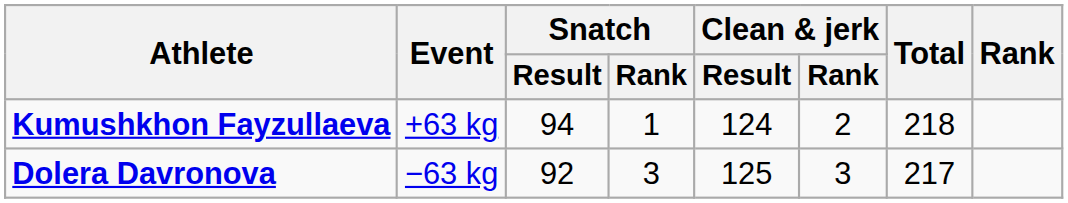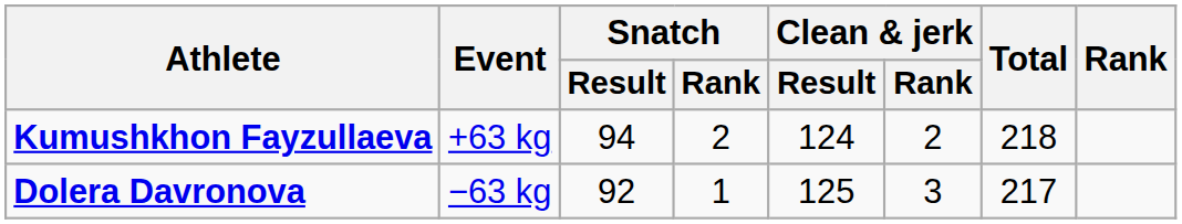 <table class="wikitable" style="font-size:90%">
 <tr>
 <th rowspan="2">Athlete</th>
 <th rowspan="2">Event</th>
 <th colspan="2">Snatch</th>
 <th colspan="2">Clean & jerk</th>
 <th rowspan="2">Total</th>
 <th rowspan="2">Rank</th>
 </tr>
 <tr style="font-size:95%">
 <th>Result</th>
 <th>Rank</th>
 <th>Result</th>
 <th>Rank</th>
 </tr>
 <tr align=center>
 <td align=left><strong><a href='#'>Kumushkhon Fayzullaeva</a></strong></td>
 <td align=left><a href='#'>+63 kg</a></td>
 <td>94</td>
-<td>1</td>
+<td>2</td>
 <td>124</td>
 <td>2</td>
 <td>218</td>
 <td></td>
 </tr>
 <tr align=center>
 <td align=left><strong><a href='#'>Dolera Davronova</a></strong></td>
 <td align=left><a href='#'>−63 kg</a></td>
 <td>92</td>
-<td>3</td>
+<td>1</td>
 <td>125</td>
 <td>3</td>
 <td>217</td>
 <td></td>
 </tr>
 </table>
